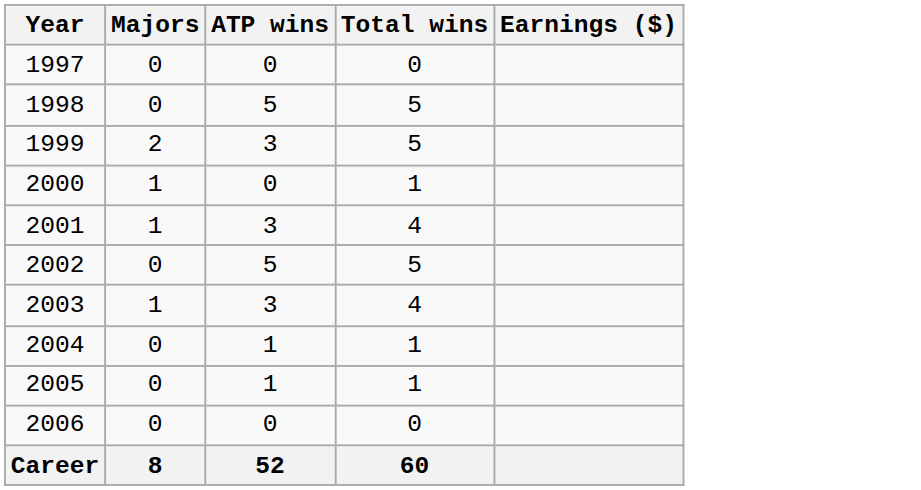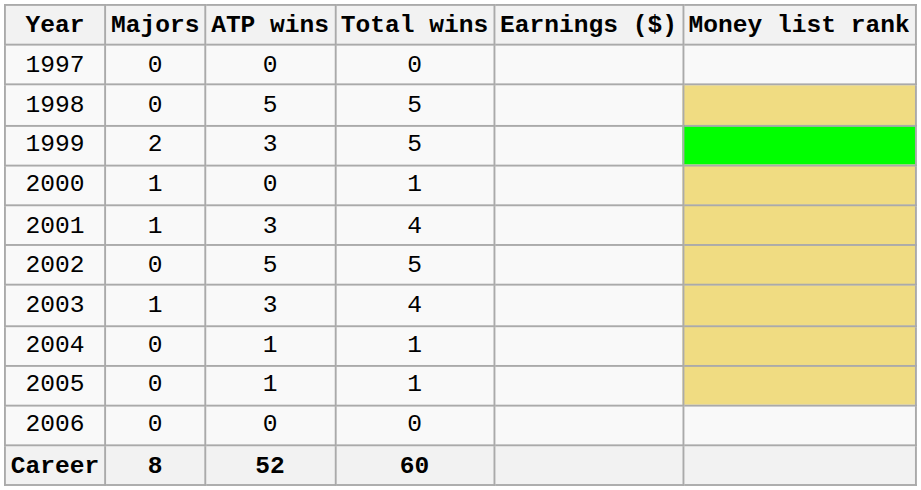 <table class="wikitable mw-datatable" style="text-align:center;">
 <tr>
 <th>Year</th>
 <th>Majors</th>
 <th>ATP wins</th>
 <th>Total wins</th>
 <th>Earnings ($)</th>
+<th>Money list rank</th>
 </tr>
 <tr>
 <td>1997</td>
 <td>0</td>
 <td>0</td>
 <td>0</td>
 <td align=right></td>
+<td></td>
 </tr>
 <tr>
 <td>1998</td>
 <td>0</td>
 <td>5</td>
 <td>5</td>
 <td align=right></td>
+<td bgcolor=F0DC82></td>
 </tr>
 <tr>
 <td>1999</td>
 <td>2</td>
 <td>3</td>
 <td>5</td>
 <td align=right></td>
+<td bgcolor=00ff00></td>
 </tr>
 <tr>
 <td>2000</td>
 <td>1</td>
 <td>0</td>
 <td>1</td>
 <td align=right></td>
+<td bgcolor=F0DC82></td>
 </tr>
 <tr>
 <td>2001</td>
 <td>1</td>
 <td>3</td>
 <td>4</td>
 <td align=right></td>
+<td bgcolor=F0DC82></td>
 </tr>
 <tr>
 <td>2002</td>
 <td>0</td>
 <td>5</td>
 <td>5</td>
 <td align=right></td>
+<td bgcolor=F0DC82></td>
 </tr>
 <tr>
 <td>2003</td>
 <td>1</td>
 <td>3</td>
 <td>4</td>
 <td align=right></td>
+<td bgcolor=F0DC82></td>
 </tr>
 <tr>
 <td>2004</td>
 <td>0</td>
 <td>1</td>
 <td>1</td>
 <td align=right></td>
+<td bgcolor=F0DC82></td>
 </tr>
 <tr>
 <td>2005</td>
 <td>0</td>
 <td>1</td>
 <td>1</td>
 <td align=right></td>
+<td bgcolor=F0DC82></td>
 </tr>
 <tr>
 <td>2006</td>
 <td>0</td>
 <td>0</td>
 <td>0</td>
 <td align=right></td>
+<td></td>
 </tr>
 <tr>
 <th>Career</th>
 <th>8</th>
 <th>52</th>
 <th>60</th>
 <th align=centre></th>
+<th></th>
 </tr>
 </table>
